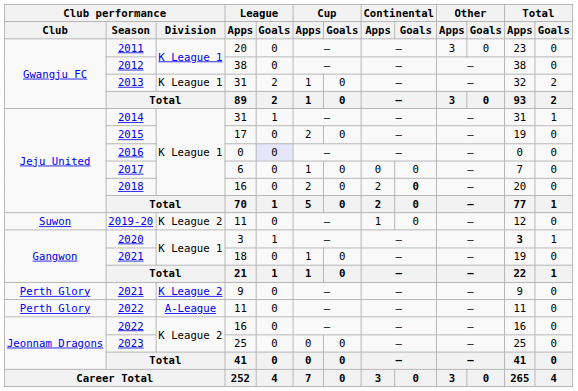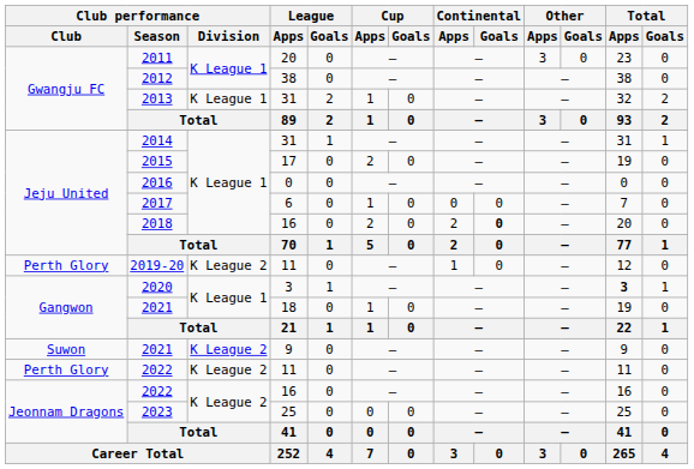 <table class="wikitable" style="text-align: center">
 <tr>
 <th colspan="3">Club performance</th>
 <th colspan="2">League</th>
 <th colspan="2">Cup</th>
 <th colspan="2">Continental</th>
 <th colspan="2">Other</th>
 <th colspan="3">Total</th>
 </tr>
 <tr>
 <th>Club</th>
 <th>Season</th>
 <th>Division</th>
 <th>Apps</th>
 <th>Goals</th>
 <th>Apps</th>
 <th>Goals</th>
 <th>Apps</th>
 <th>Goals</th>
 <th>Apps</th>
 <th>Goals</th>
 <th>Apps</th>
 <th>Goals</th>
 </tr>
 <tr>
 <td rowspan="4"><a href='#'>Gwangju FC</a></td>
 <td><a href='#'>2011</a></td>
 <td rowspan="2"><a href='#'>K League 1</a></td>
 <td>20</td>
 <td>0</td>
 <td colspan="2">—</td>
 <td colspan="2">—</td>
 <td>3</td>
 <td>0</td>
 <td>23</td>
 <td>0</td>
 </tr>
 <tr>
 <td><a href='#'>2012</a></td>
 <td>38</td>
 <td>0</td>
 <td colspan="2">—</td>
 <td colspan="2">—</td>
 <td colspan="2">—</td>
 <td>38</td>
 <td>0</td>
 </tr>
 <tr>
 <td><a href='#'>2013</a></td>
 <td>K League 1</td>
 <td>31</td>
 <td>2</td>
 <td>1</td>
 <td>0</td>
 <td colspan="2">—</td>
 <td colspan="2">—</td>
 <td>32</td>
 <td>2</td>
 </tr>
 <tr>
 <th colspan="2">Total</th>
 <th>89</th>
 <th>2</th>
 <th>1</th>
 <th>0</th>
 <th colspan="2">—</th>
 <th>3</th>
 <th>0</th>
 <th>93</th>
 <th>2</th>
 </tr>
 <tr>
 <td rowspan="6"><a href='#'>Jeju United</a></td>
 <td><a href='#'>2014</a></td>
 <td rowspan="5">K League 1</td>
 <td>31</td>
 <td>1</td>
 <td colspan="2">—</td>
 <td colspan="2">—</td>
 <td colspan="2">—</td>
 <td>31</td>
 <td>1</td>
 </tr>
 <tr>
 <td><a href='#'>2015</a></td>
 <td>17</td>
 <td>0</td>
 <td>2</td>
 <td>0</td>
 <td colspan="2">—</td>
 <td colspan="2">—</td>
 <td>19</td>
 <td>0</td>
 </tr>
 <tr>
 <td><a href='#'>2016</a></td>
 <td>0</td>
-<td style="background: lavender;">0</td>
+<td>0</td>
 <td colspan="2">—</td>
 <td colspan="2">—</td>
 <td colspan="2">—</td>
 <td>0</td>
 <td>0</td>
 </tr>
 <tr>
 <td><a href='#'>2017</a></td>
 <td>6</td>
 <td>0</td>
 <td>1</td>
 <td>0</td>
 <td>0</td>
 <td>0</td>
 <td colspan="2">—</td>
 <td>7</td>
 <td>0</td>
 </tr>
 <tr>
 <td><a href='#'>2018</a></td>
 <td>16</td>
 <td>0</td>
 <td>2</td>
 <td>0</td>
 <td>2</td>
 <td><strong>0</strong></td>
 <td colspan="2">—</td>
 <td>20</td>
 <td>0</td>
 </tr>
 <tr>
 <th colspan="2">Total</th>
 <th>70</th>
 <th>1</th>
 <th>5</th>
 <th>0</th>
 <th>2</th>
 <th>0</th>
 <th colspan="2">—</th>
 <th>77</th>
 <th>1</th>
 </tr>
 <tr>
-<td><a href='#'>Suwon</a></td>
+<td><a href='#'>Perth Glory</a></td>
 <td><a href='#'>2019-20</a></td>
 <td>K League 2</td>
 <td>11</td>
 <td>0</td>
 <td colspan="2">—</td>
 <td>1</td>
 <td>0</td>
 <td colspan="2">—</td>
 <td>12</td>
 <td>0</td>
 </tr>
 <tr>
 <td rowspan="3"><a href='#'>Gangwon</a></td>
 <td><a href='#'>2020</a></td>
 <td rowspan="2">K League 1</td>
 <td>3</td>
 <td>1</td>
 <td colspan="2">—</td>
 <td colspan="2">—</td>
 <td colspan="2">—</td>
 <td><strong>3</strong></td>
 <td>1</td>
 </tr>
 <tr>
 <td><a href='#'>2021</a></td>
 <td>18</td>
 <td>0</td>
 <td>1</td>
 <td>0</td>
 <td colspan="2">—</td>
 <td colspan="2">—</td>
 <td>19</td>
 <td>0</td>
 </tr>
 <tr>
 <th colspan="2">Total</th>
 <th>21</th>
 <th>1</th>
 <th>1</th>
 <th>0</th>
 <th colspan="2">—</th>
 <th colspan="2">—</th>
 <th>22</th>
 <th>1</th>
 </tr>
 <tr>
-<td><a href='#'>Perth Glory</a></td>
+<td><a href='#'>Suwon</a></td>
 <td><a href='#'>2021</a></td>
 <td><a href='#'>K League 2</a></td>
 <td>9</td>
 <td>0</td>
 <td colspan="2">—</td>
 <td colspan="2">—</td>
 <td colspan="2">—</td>
 <td>9</td>
 <td>0</td>
 </tr>
 <tr>
 <td><a href='#'>Perth Glory</a></td>
 <td><a href='#'>2022</a></td>
-<td><a href='#'>A-League</a></td>
+<td>K League 2</td>
 <td>11</td>
 <td>0</td>
 <td colspan="2">—</td>
 <td colspan="2">—</td>
 <td colspan="2">—</td>
 <td>11</td>
 <td>0</td>
 </tr>
 <tr>
 <td rowspan="3"><a href='#'>Jeonnam Dragons</a></td>
 <td><a href='#'>2022</a></td>
 <td rowspan="2">K League 2</td>
 <td>16</td>
 <td>0</td>
 <td colspan="2">—</td>
 <td colspan="2">—</td>
 <td colspan="2">—</td>
 <td>16</td>
 <td>0</td>
 </tr>
 <tr>
 <td><a href='#'>2023</a></td>
 <td>25</td>
 <td>0</td>
 <td>0</td>
 <td>0</td>
 <td colspan="2">—</td>
 <td colspan="2">—</td>
 <td>25</td>
 <td>0</td>
 </tr>
 <tr>
 <th colspan="2">Total</th>
 <th>41</th>
 <th>0</th>
 <th>0</th>
 <th>0</th>
 <th colspan="2">—</th>
 <th colspan="2">—</th>
 <th>41</th>
 <th>0</th>
 </tr>
 <tr>
 <th colspan="3">Career Total</th>
 <th>252</th>
 <th>4</th>
 <th>7</th>
 <th>0</th>
 <th>3</th>
 <th>0</th>
 <th>3</th>
 <th>0</th>
 <th>265</th>
 <th>4</th>
 </tr>
 </table>
